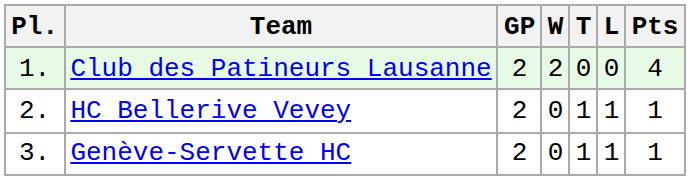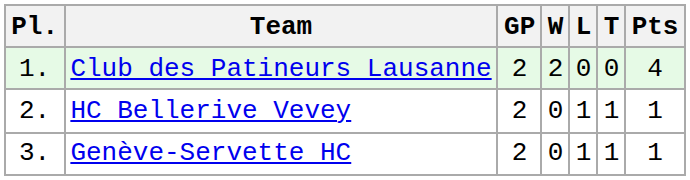 <table class="wikitable">
 <tr>
 <th>Pl.</th>
 <th>Team</th>
 <th>GP</th>
 <th>W</th>
+<th>L</th>
 <th>T</th>
-<th>L</th>
 <th>Pts</th>
 </tr>
 <tr align="center " bgcolor="#e6fae6">
 <td>1.</td>
 <td align="left"><a href='#'>Club des Patineurs Lausanne</a></td>
 <td>2</td>
 <td>2</td>
 <td>0</td>
 <td>0</td>
 <td>4</td>
 </tr>
 <tr align="center "  bgcolor="#FFFFFF">
 <td>2.</td>
 <td align="left"><a href='#'>HC Bellerive Vevey</a></td>
 <td>2</td>
 <td>0</td>
 <td>1</td>
 <td>1</td>
 <td>1</td>
 </tr>
 <tr align="center " bgcolor="#FFFFFF">
 <td>3.</td>
 <td align="left"><a href='#'>Genève-Servette HC</a></td>
 <td>2</td>
 <td>0</td>
 <td>1</td>
 <td>1</td>
 <td>1</td>
 </tr>
 </table>
